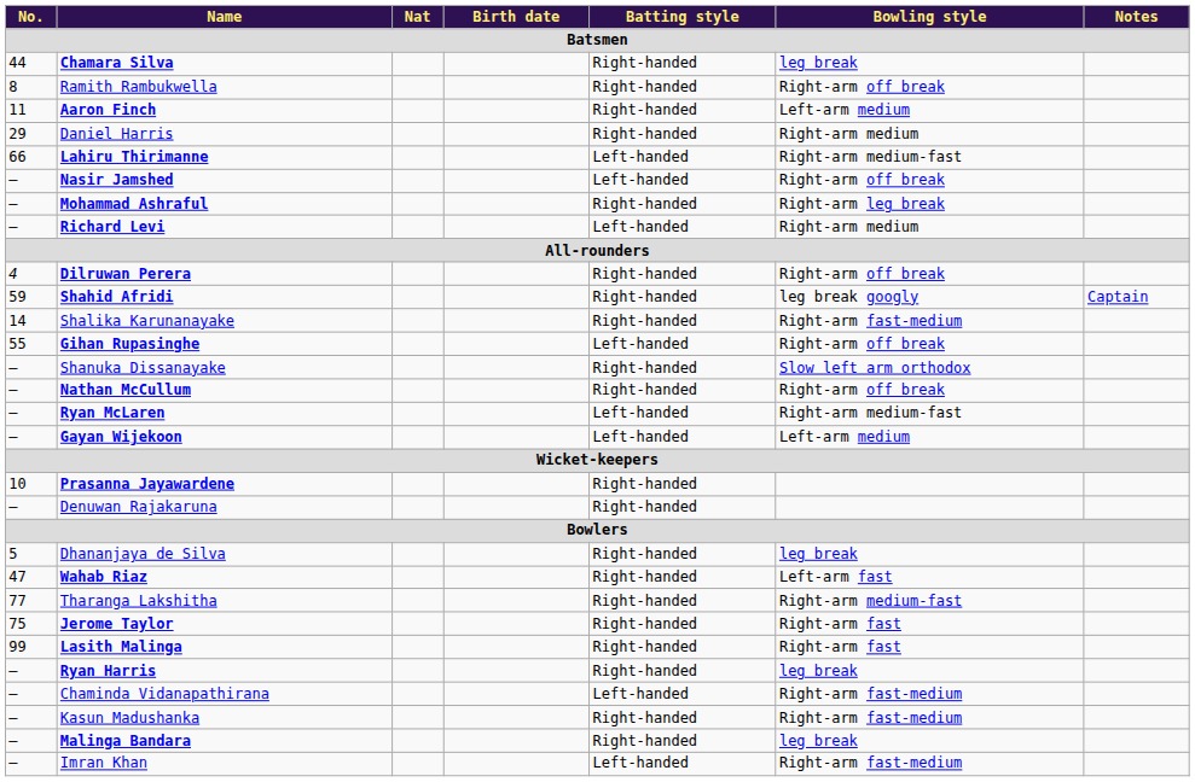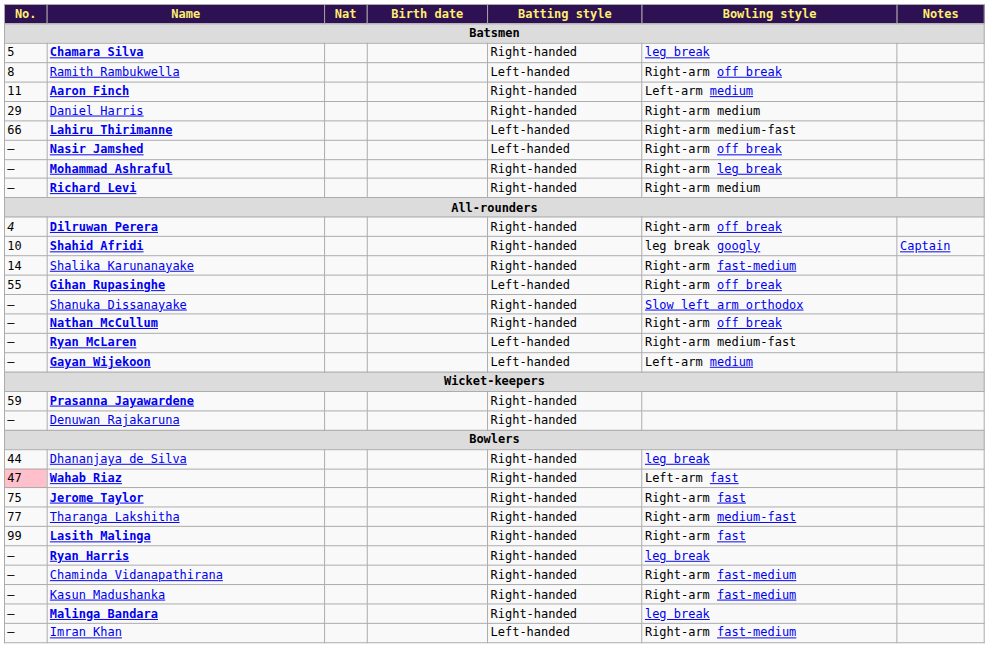 <table class="wikitable" style="font-size:95%;" width="80%">
 <tr style="color:#FFEE70">
 <th style="background:#2E1153">No.</th>
 <th style="background:#2E1153">Name</th>
 <th style="background:#2E1153">Nat</th>
 <th style="background:#2E1153">Birth date</th>
 <th style="background:#2E1153">Batting style</th>
 <th style="background:#2E1153">Bowling style</th>
 <th style="background:#2E1153">Notes</th>
 </tr>
 <tr>
 <th colspan="7" style="background: #DCDCDC" align=right>Batsmen</th>
 </tr>
 <tr>
-<td>44</td>
+<td>5</td>
 <td><strong><a href='#'>Chamara Silva</a></strong></td>
 <td style="text-align:center"></td>
 <td></td>
 <td>Right-handed</td>
 <td><a href='#'>leg break</a></td>
 <td></td>
 </tr>
 <tr>
 <td>8</td>
 <td><a href='#'>Ramith Rambukwella</a></td>
 <td style="text-align:center"></td>
 <td></td>
-<td>Right-handed</td>
+<td>Left-handed</td>
 <td>Right-arm <a href='#'>off break</a></td>
 <td></td>
 </tr>
 <tr>
 <td>11</td>
 <td><strong><a href='#'>Aaron Finch</a></strong></td>
 <td style="text-align:center"></td>
 <td></td>
 <td>Right-handed</td>
 <td>Left-arm <a href='#'>medium</a></td>
 <td></td>
 </tr>
 <tr>
 <td>29</td>
 <td><a href='#'>Daniel Harris</a></td>
 <td style="text-align:center"></td>
 <td></td>
 <td>Right-handed</td>
 <td>Right-arm medium</td>
 <td></td>
 </tr>
 <tr>
 <td>66</td>
 <td><strong><a href='#'>Lahiru Thirimanne</a></strong></td>
 <td style="text-align:center"></td>
 <td></td>
 <td>Left-handed</td>
 <td>Right-arm medium-fast</td>
 <td></td>
 </tr>
 <tr>
 <td>–</td>
 <td><strong><a href='#'>Nasir Jamshed</a></strong></td>
 <td style="text-align:center"></td>
 <td></td>
 <td>Left-handed</td>
 <td>Right-arm <a href='#'>off break</a></td>
 <td></td>
 </tr>
 <tr>
 <td>–</td>
 <td><strong><a href='#'>Mohammad Ashraful</a></strong></td>
 <td style="text-align:center"></td>
 <td></td>
 <td>Right-handed</td>
 <td>Right-arm <a href='#'>leg break</a></td>
 <td></td>
 </tr>
 <tr>
 <td>–</td>
 <td><strong><a href='#'>Richard Levi</a></strong></td>
 <td style="text-align:center"></td>
 <td></td>
-<td>Left-handed</td>
+<td>Right-handed</td>
 <td>Right-arm medium</td>
 <td></td>
 </tr>
 <tr>
 <th colspan="7" style="background: #DCDCDC" align=right>All-rounders</th>
 </tr>
 <tr>
 <td><em>4</em></td>
 <td><strong><a href='#'>Dilruwan Perera</a></strong></td>
 <td style="text-align:center"></td>
 <td></td>
 <td>Right-handed</td>
 <td>Right-arm <a href='#'>off break</a></td>
 <td></td>
 </tr>
 <tr>
-<td>59</td>
+<td>10</td>
 <td><strong><a href='#'>Shahid Afridi</a></strong></td>
 <td style="text-align:center"></td>
 <td></td>
 <td>Right-handed</td>
 <td>leg break <a href='#'>googly</a></td>
 <td><a href='#'>Captain</a></td>
 </tr>
 <tr>
 <td>14</td>
 <td><a href='#'>Shalika Karunanayake</a></td>
 <td style="text-align:center"></td>
 <td></td>
 <td>Right-handed</td>
 <td>Right-arm <a href='#'>fast-medium</a></td>
 <td></td>
 </tr>
 <tr>
 <td>55</td>
 <td><strong><a href='#'>Gihan Rupasinghe</a></strong></td>
 <td style="text-align:center"></td>
 <td></td>
 <td>Left-handed</td>
 <td>Right-arm <a href='#'>off break</a></td>
 <td></td>
 </tr>
 <tr>
 <td>–</td>
 <td><a href='#'>Shanuka Dissanayake</a></td>
 <td style="text-align:center"></td>
 <td></td>
 <td>Right-handed</td>
 <td><a href='#'>Slow left arm orthodox</a></td>
 <td></td>
 </tr>
 <tr>
 <td>–</td>
 <td><strong><a href='#'>Nathan McCullum</a></strong></td>
 <td style="text-align:center"></td>
 <td></td>
 <td>Right-handed</td>
 <td>Right-arm <a href='#'>off break</a></td>
 <td></td>
 </tr>
 <tr>
 <td>–</td>
 <td><strong><a href='#'>Ryan McLaren</a></strong></td>
 <td style="text-align:center"></td>
 <td></td>
 <td>Left-handed</td>
 <td>Right-arm medium-fast</td>
 <td></td>
 </tr>
 <tr>
 <td>–</td>
 <td><strong><a href='#'>Gayan Wijekoon</a></strong></td>
 <td style="text-align:center"></td>
 <td></td>
 <td>Left-handed</td>
 <td>Left-arm <a href='#'>medium</a></td>
 <td></td>
 </tr>
 <tr>
 <th colspan="7" style="background: #DCDCDC" align=right>Wicket-keepers</th>
 </tr>
 <tr>
-<td>10</td>
+<td>59</td>
 <td><strong><a href='#'>Prasanna Jayawardene</a></strong></td>
 <td style="text-align:center"></td>
 <td></td>
 <td>Right-handed</td>
 <td></td>
 <td></td>
 </tr>
 <tr>
 <td>–</td>
 <td><a href='#'>Denuwan Rajakaruna</a></td>
 <td style="text-align:center"></td>
 <td></td>
 <td>Right-handed</td>
 <td></td>
 <td></td>
 </tr>
 <tr>
 <th colspan="7" style="background: #DCDCDC" align=right>Bowlers</th>
 </tr>
 <tr>
-<td>5</td>
+<td>44</td>
 <td><a href='#'>Dhananjaya de Silva</a></td>
 <td style="text-align:center"></td>
 <td></td>
 <td>Right-handed</td>
 <td><a href='#'>leg break</a></td>
 <td></td>
 </tr>
 <tr>
-<td>47</td>
+<td style="background: pink;">47</td>
 <td><strong><a href='#'>Wahab Riaz</a></strong></td>
 <td style="text-align:center"></td>
 <td></td>
 <td>Right-handed</td>
 <td>Left-arm <a href='#'>fast</a></td>
+<td></td>
+</tr>
+<tr>
+<td>75</td>
+<td><strong><a href='#'>Jerome Taylor</a></strong></td>
+<td style="text-align:center"></td>
+<td></td>
+<td>Right-handed</td>
+<td>Right-arm <a href='#'>fast</a></td>
 <td></td>
 </tr>
 <tr>
 <td>77</td>
 <td><a href='#'>Tharanga Lakshitha</a></td>
 <td style="text-align:center"></td>
 <td></td>
 <td>Right-handed</td>
 <td>Right-arm <a href='#'>medium-fast</a></td>
-<td></td>
-</tr>
-<tr>
-<td>75</td>
-<td><strong><a href='#'>Jerome Taylor</a></strong></td>
-<td style="text-align:center"></td>
-<td></td>
-<td>Right-handed</td>
-<td>Right-arm <a href='#'>fast</a></td>
 <td></td>
 </tr>
 <tr>
 <td>99</td>
 <td><strong><a href='#'>Lasith Malinga</a></strong></td>
 <td style="text-align:center"></td>
 <td></td>
 <td>Right-handed</td>
 <td>Right-arm <a href='#'>fast</a></td>
 </tr>
 <tr>
 <td>–</td>
 <td><strong><a href='#'>Ryan Harris</a></strong></td>
 <td style="text-align:center"></td>
 <td></td>
 <td>Right-handed</td>
 <td><a href='#'>leg break</a></td>
 <td></td>
 </tr>
 <tr>
 <td>–</td>
 <td><a href='#'>Chaminda Vidanapathirana</a></td>
 <td style="text-align:center"></td>
 <td></td>
-<td>Left-handed</td>
+<td>Right-handed</td>
 <td>Right-arm <a href='#'>fast-medium</a></td>
 <td></td>
 </tr>
 <tr>
 <td>–</td>
 <td><a href='#'>Kasun Madushanka</a></td>
 <td style="text-align:center"></td>
 <td></td>
 <td>Right-handed</td>
 <td>Right-arm <a href='#'>fast-medium</a></td>
 <td></td>
 </tr>
 <tr>
 <td>–</td>
 <td><strong><a href='#'>Malinga Bandara</a></strong></td>
 <td style="text-align:center"></td>
 <td></td>
 <td>Right-handed</td>
 <td><a href='#'>leg break</a></td>
 <td></td>
 </tr>
 <tr>
 <td>–</td>
 <td><a href='#'>Imran Khan</a></td>
 <td style="text-align:center"></td>
 <td></td>
 <td>Left-handed</td>
 <td>Right-arm <a href='#'>fast-medium</a></td>
 <td></td>
 </tr>
 </table>
